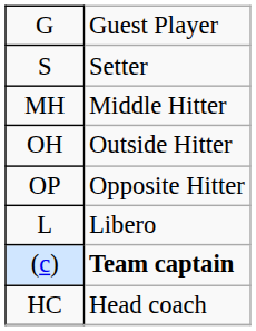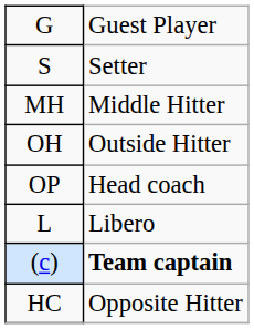 <table class="wikitable" style="float:right; margin-left:1em;">
 <tr>
 <td style="border: 1px solid black;" align=center>  G  </td>
 <td>Guest Player</td>
 </tr>
 <tr>
 <td style="border: 1px solid black;" align=center>  S  </td>
 <td>Setter</td>
 </tr>
 <tr>
 <td style="border: 1px solid black;" align=center>  MH  </td>
 <td>Middle Hitter</td>
 </tr>
 <tr>
 <td style="border: 1px solid black;" align=center>  OH  </td>
 <td>Outside Hitter</td>
 </tr>
 <tr>
 <td style="border: 1px solid black;" align=center>  OP  </td>
-<td>Opposite Hitter</td>
+<td>Head coach</td>
 </tr>
 <tr>
 <td style="border: 1px solid black;" align=center>  L  </td>
 <td>Libero</td>
 </tr>
 <tr>
 <td style="background: #D0E6FF; border: 1px solid black" align=center> (<a href='#'>c</a>) </td>
 <td><strong>Team captain</strong></td>
 </tr>
 <tr>
 <td style="border: 1px solid black;" align=center>  HC  </td>
-<td>Head coach</td>
+<td>Opposite Hitter</td>
 </tr>
 <tr>
 </tr>
 </table>
